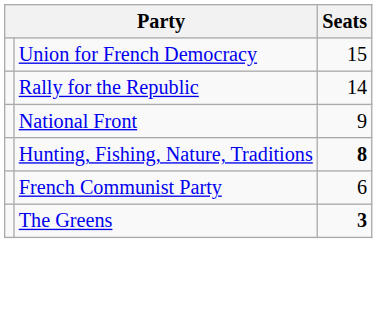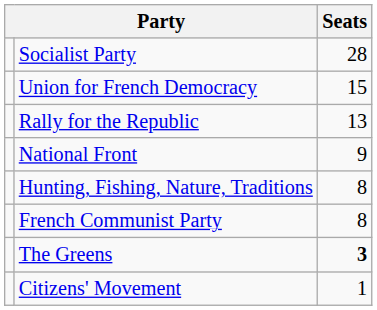 <table class="wikitable" style="font-size: 95%;">
 <tr>
 <th colspan="2">Party</th>
 <th>Seats</th>
+</tr>
+<tr>
+<td></td>
+<td><a href='#'>Socialist Party</a></td>
+<td align="right">28</td>
 </tr>
 <tr>
 <td></td>
 <td><a href='#'>Union for French Democracy</a></td>
 <td align="right">15</td>
 </tr>
 <tr>
 <td></td>
 <td><a href='#'>Rally for the Republic</a></td>
-<td align="right">14</td>
+<td align="right">13</td>
 </tr>
 <tr>
 <td></td>
 <td><a href='#'>National Front</a></td>
 <td align="right">9</td>
 </tr>
 <tr>
 <td></td>
 <td><a href='#'>Hunting, Fishing, Nature, Traditions</a></td>
-<td align="right"><strong>8</strong></td>
+<td align="right">8</td>
 </tr>
 <tr>
 <td></td>
 <td><a href='#'>French Communist Party</a></td>
-<td align="right">6</td>
+<td align="right">8</td>
 </tr>
 <tr>
 <td></td>
 <td><a href='#'>The Greens</a></td>
 <td align="right"><strong>3</strong></td>
 </tr>
+<tr>
+<td></td>
+<td><a href='#'>Citizens' Movement</a></td>
+<td align="right">1</td>
+</tr>
 </table>
